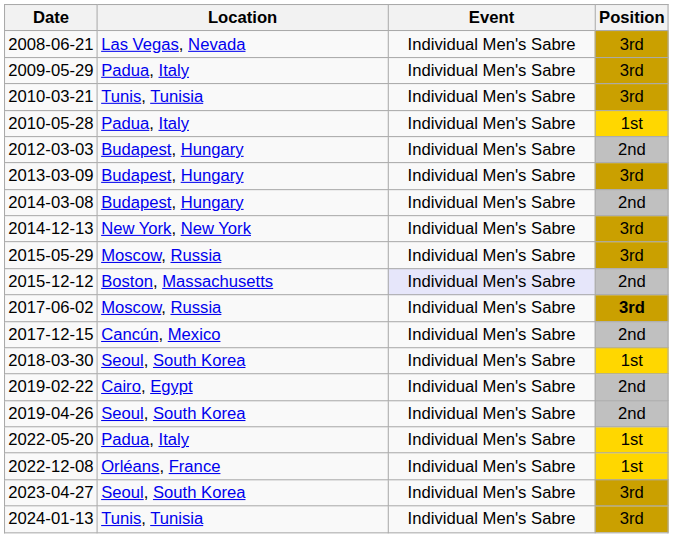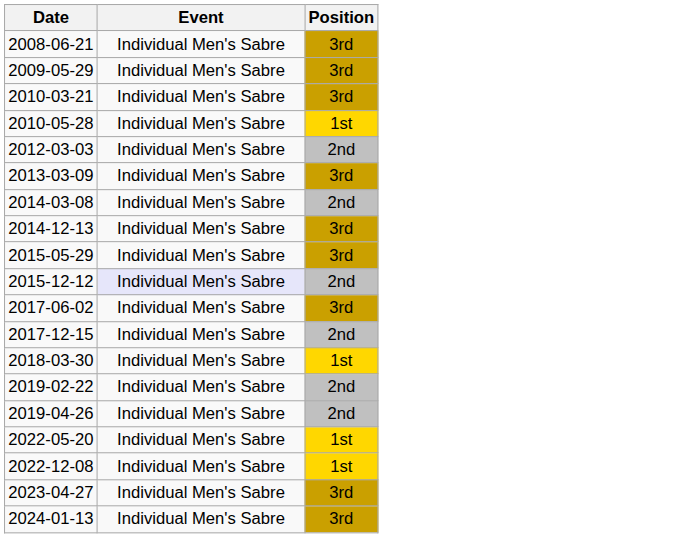 <table class="wikitable" style="text-align:center;">
 <tr>
 <th>Date</th>
-<th style="width:17em">Location</th>
 <th style="width:12em">Event</th>
 <th>Position</th>
 </tr>
 <tr>
 <td>2008-06-21</td>
-<td rowspan="1" align="left"> <a href='#'>Las Vegas</a>, <a href='#'>Nevada</a></td>
 <td>Individual Men's Sabre</td>
 <td bgcolor="caramel">3rd</td>
 </tr>
 <tr>
 <td>2009-05-29</td>
-<td rowspan="1" align="left"> <a href='#'>Padua</a>, <a href='#'>Italy</a></td>
 <td>Individual Men's Sabre</td>
 <td bgcolor="caramel">3rd</td>
 </tr>
 <tr>
 <td>2010-03-21</td>
-<td rowspan="1" align="left"> <a href='#'>Tunis</a>, <a href='#'>Tunisia</a></td>
 <td>Individual Men's Sabre</td>
 <td bgcolor="caramel">3rd</td>
 </tr>
 <tr>
 <td>2010-05-28</td>
-<td rowspan="1" align="left"> <a href='#'>Padua</a>, <a href='#'>Italy</a></td>
 <td>Individual Men's Sabre</td>
 <td bgcolor="gold">1st</td>
 </tr>
 <tr>
 <td>2012-03-03</td>
-<td rowspan="1" align="left"> <a href='#'>Budapest</a>, <a href='#'>Hungary</a></td>
 <td>Individual Men's Sabre</td>
 <td bgcolor="silver">2nd</td>
 </tr>
 <tr>
 <td>2013-03-09</td>
-<td rowspan="1" align="left"> <a href='#'>Budapest</a>, <a href='#'>Hungary</a></td>
 <td>Individual Men's Sabre</td>
 <td bgcolor="caramel">3rd</td>
 </tr>
 <tr>
 <td rowspan="1">2014-03-08</td>
-<td rowspan="1" align="left"> <a href='#'>Budapest</a>, <a href='#'>Hungary</a></td>
 <td>Individual Men's Sabre</td>
 <td bgcolor="silver">2nd</td>
 </tr>
 <tr>
 <td>2014-12-13</td>
-<td rowspan="1" align="left"> <a href='#'>New York</a>, <a href='#'>New York</a></td>
 <td>Individual Men's Sabre</td>
 <td bgcolor="caramel">3rd</td>
 </tr>
 <tr>
 <td>2015-05-29</td>
-<td rowspan="1" align="left"> <a href='#'>Moscow</a>, <a href='#'>Russia</a></td>
 <td>Individual Men's Sabre</td>
 <td bgcolor="caramel">3rd</td>
 </tr>
 <tr>
 <td>2015-12-12</td>
-<td rowspan="1" align="left"> <a href='#'>Boston</a>, <a href='#'>Massachusetts</a></td>
 <td style="background: lavender;">Individual Men's Sabre</td>
 <td bgcolor="silver">2nd</td>
 </tr>
 <tr>
 <td>2017-06-02</td>
-<td rowspan="1" align="left"> <a href='#'>Moscow</a>, <a href='#'>Russia</a></td>
 <td>Individual Men's Sabre</td>
-<td bgcolor="caramel"><strong>3rd</strong></td>
+<td bgcolor="caramel">3rd</td>
 </tr>
 <tr>
 <td>2017-12-15</td>
-<td rowspan="1" align="left"> <a href='#'>Cancún</a>, <a href='#'>Mexico</a></td>
 <td>Individual Men's Sabre</td>
 <td bgcolor="silver">2nd</td>
 </tr>
 <tr>
 <td>2018-03-30</td>
-<td rowspan="1" align="left"> <a href='#'>Seoul</a>, <a href='#'>South Korea</a></td>
 <td>Individual Men's Sabre</td>
 <td bgcolor="gold">1st</td>
 </tr>
 <tr>
 <td>2019-02-22</td>
-<td rowspan="1" align="left"> <a href='#'>Cairo</a>, <a href='#'>Egypt</a></td>
 <td>Individual Men's Sabre</td>
 <td bgcolor="silver">2nd</td>
 </tr>
 <tr>
 <td>2019-04-26</td>
-<td rowspan="1" align="left"> <a href='#'>Seoul</a>, <a href='#'>South Korea</a></td>
 <td>Individual Men's Sabre</td>
 <td bgcolor="silver">2nd</td>
 </tr>
 <tr>
 <td>2022-05-20</td>
-<td rowspan="1" align="left"> <a href='#'>Padua</a>, <a href='#'>Italy</a></td>
 <td>Individual Men's Sabre</td>
 <td bgcolor="gold">1st</td>
 </tr>
 <tr>
 <td>2022-12-08</td>
-<td rowspan="1" align="left"> <a href='#'>Orléans</a>, <a href='#'>France</a></td>
 <td>Individual Men's Sabre</td>
 <td bgcolor="gold">1st</td>
 </tr>
 <tr>
 <td>2023-04-27</td>
-<td rowspan="1" align="left"> <a href='#'>Seoul</a>, <a href='#'>South Korea</a></td>
 <td>Individual Men's Sabre</td>
 <td bgcolor="caramel">3rd</td>
 </tr>
 <tr>
 <td>2024-01-13</td>
-<td rowspan="1" align="left"> <a href='#'>Tunis</a>, <a href='#'>Tunisia</a></td>
 <td>Individual Men's Sabre</td>
 <td bgcolor="caramel">3rd</td>
 </tr>
 </table>
